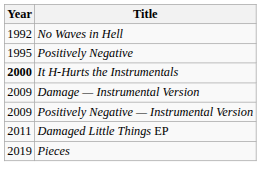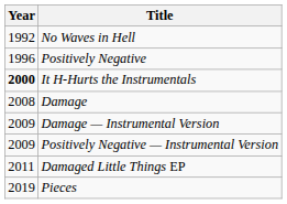 <table class="wikitable">
 <tr>
 <th>Year</th>
 <th>Title</th>
 </tr>
 <tr>
 <td>1992</td>
 <td><em>No Waves in Hell</em></td>
 </tr>
 <tr>
-<td>1995</td>
+<td>1996</td>
 <td><em>Positively Negative</em></td>
 </tr>
 <tr>
 <td><strong>2000</strong></td>
 <td><em>It H-Hurts the Instrumentals</em></td>
+</tr>
+<tr>
+<td>2008</td>
+<td><em>Damage</em></td>
 </tr>
 <tr>
 <td>2009</td>
 <td><em>Damage — Instrumental Version</em></td>
 </tr>
 <tr>
 <td>2009</td>
 <td><em>Positively Negative — Instrumental Version</em></td>
 </tr>
 <tr>
 <td>2011</td>
 <td><em>Damaged Little Things</em> EP</td>
 </tr>
 <tr>
 <td>2019</td>
 <td><em>Pieces</em></td>
 </tr>
 </table>
